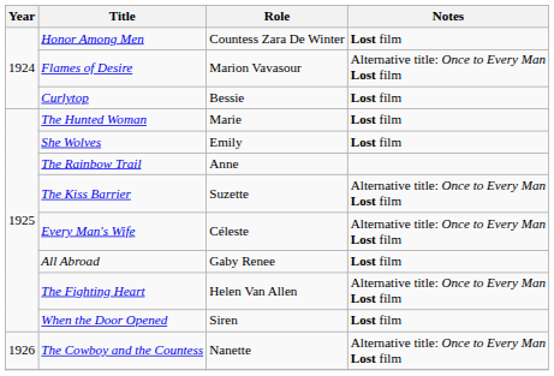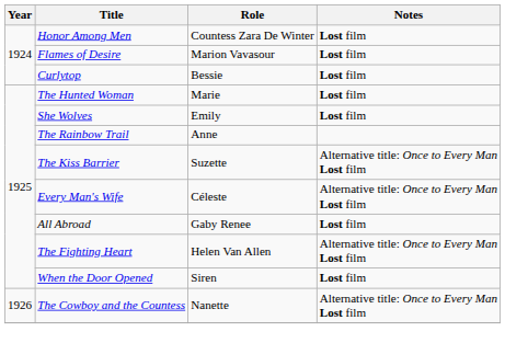 <table class="wikitable" style="font-size: 90%;">
 <tr>
 <th>Year</th>
 <th>Title</th>
 <th>Role</th>
 <th>Notes</th>
 </tr>
 <tr>
 <td rowspan=3>1924</td>
 <td><em><a href='#'>Honor Among Men</a></em></td>
 <td>Countess Zara De Winter</td>
 <td><strong>Lost</strong> film</td>
 </tr>
 <tr>
 <td><em><a href='#'>Flames of Desire</a></em></td>
 <td>Marion Vavasour</td>
-<td>Alternative title: <em>Once to Every Man</em> <br> <strong>Lost</strong> film</td>
+<td><strong>Lost</strong> film</td>
 </tr>
 <tr>
 <td><em><a href='#'>Curlytop</a></em></td>
 <td>Bessie</td>
 <td><strong>Lost</strong> film</td>
 </tr>
 <tr>
 <td rowspan=8>1925</td>
 <td><em><a href='#'>The Hunted Woman</a></em></td>
 <td>Marie</td>
 <td><strong>Lost</strong> film</td>
 </tr>
 <tr>
 <td><em><a href='#'>She Wolves</a></em></td>
 <td>Emily</td>
 <td><strong>Lost</strong> film</td>
 </tr>
 <tr>
 <td><em><a href='#'>The Rainbow Trail</a></em></td>
 <td>Anne</td>
 <td></td>
 </tr>
 <tr>
 <td><em><a href='#'>The Kiss Barrier</a></em></td>
 <td>Suzette</td>
 <td>Alternative title: <em>Once to Every Man</em> <br> <strong>Lost</strong> film</td>
 </tr>
 <tr>
 <td><em><a href='#'>Every Man's Wife</a></em></td>
 <td>Céleste</td>
 <td>Alternative title: <em>Once to Every Man</em> <br> <strong>Lost</strong> film</td>
 </tr>
 <tr>
 <td><em>All Abroad</em></td>
 <td>Gaby Renee</td>
 <td><strong>Lost</strong> film</td>
 </tr>
 <tr>
 <td><em><a href='#'>The Fighting Heart</a></em></td>
 <td>Helen Van Allen</td>
 <td>Alternative title: <em>Once to Every Man</em> <br> <strong>Lost</strong> film</td>
 </tr>
 <tr>
 <td><em><a href='#'>When the Door Opened</a></em></td>
 <td>Siren</td>
 <td><strong>Lost</strong> film</td>
 </tr>
 <tr>
 <td>1926</td>
 <td><em><a href='#'>The Cowboy and the Countess</a></em></td>
 <td>Nanette</td>
 <td>Alternative title: <em>Once to Every Man</em> <br> <strong>Lost</strong> film</td>
 </tr>
 <tr>
 </tr>
 </table>
